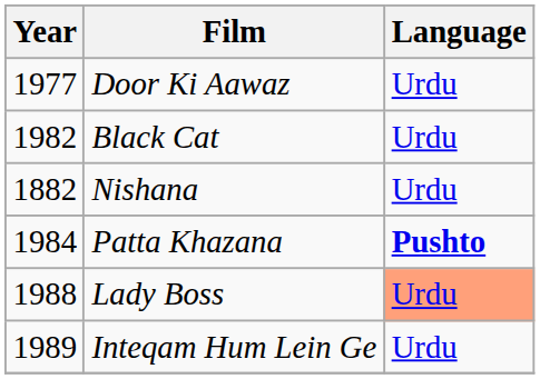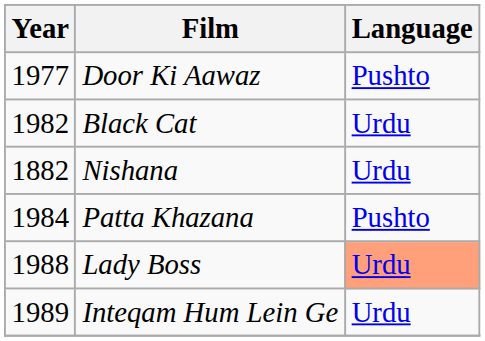 <table class="wikitable" style="font-size: 95%;">
 <tr>
 <th>Year</th>
 <th>Film</th>
 <th>Language</th>
 </tr>
 <tr>
 <td>1977</td>
 <td><em>Door Ki Aawaz</em></td>
-<td><a href='#'>Urdu</a></td>
+<td><a href='#'>Pushto</a></td>
 </tr>
 <tr>
 <td>1982</td>
 <td><em>Black Cat</em></td>
 <td><a href='#'>Urdu</a></td>
 </tr>
 <tr>
 <td>1882</td>
 <td><em>Nishana</em></td>
 <td><a href='#'>Urdu</a></td>
 </tr>
 <tr>
 <td>1984</td>
 <td><em>Patta Khazana</em></td>
-<td><strong><a href='#'>Pushto</a></strong></td>
+<td><a href='#'>Pushto</a></td>
 </tr>
 <tr>
 <td>1988</td>
 <td><em>Lady Boss</em></td>
 <td style="background: lightsalmon;"><a href='#'>Urdu</a></td>
 </tr>
 <tr>
 <td>1989</td>
 <td><em>Inteqam Hum Lein Ge</em></td>
 <td><a href='#'>Urdu</a></td>
 </tr>
 <tr>
 </tr>
 </table>
